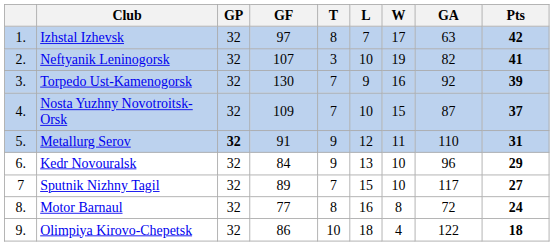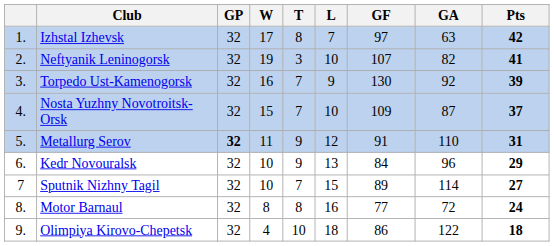 <table class="wikitable">
 <tr>
 <th width="30"></th>
 <th width="200">Club</th>
 <th width="30">GP</th>
-<th width="70">GF</th>
+<th width="30">W</th>
 <th width="30">T</th>
 <th width="30">L</th>
-<th width="30">W</th>
+<th width="70">GF</th>
 <th width="70">GA</th>
 <th width="70">Pts</th>
 </tr>
 <tr bgcolor="#BCD2EE" align="center">
 <td>1.</td>
 <td align="left"><a href='#'>Izhstal Izhevsk</a></td>
 <td>32</td>
-<td>97</td>
+<td>17</td>
 <td>8</td>
 <td>7</td>
-<td>17</td>
+<td>97</td>
 <td>63</td>
 <td><strong>42</strong></td>
 </tr>
 <tr bgcolor="#BCD2EE" align="center">
 <td>2.</td>
 <td align="left"><a href='#'>Neftyanik Leninogorsk</a></td>
 <td>32</td>
-<td>107</td>
+<td>19</td>
 <td>3</td>
 <td>10</td>
-<td>19</td>
+<td>107</td>
 <td>82</td>
 <td><strong>41</strong></td>
 </tr>
 <tr bgcolor="#BCD2EE" align="center">
 <td>3.</td>
 <td align="left"><a href='#'>Torpedo Ust-Kamenogorsk</a></td>
 <td>32</td>
-<td>130</td>
+<td>16</td>
 <td>7</td>
 <td>9</td>
-<td>16</td>
+<td>130</td>
 <td>92</td>
 <td><strong>39</strong></td>
 </tr>
 <tr bgcolor="#BCD2EE" align="center">
 <td>4.</td>
 <td align="left"><a href='#'>Nosta Yuzhny Novotroitsk-Orsk</a></td>
 <td>32</td>
-<td>109</td>
+<td>15</td>
 <td>7</td>
 <td>10</td>
-<td>15</td>
+<td>109</td>
 <td>87</td>
 <td><strong>37</strong></td>
 </tr>
 <tr bgcolor="#BCD2EE" align="center">
 <td>5.</td>
 <td align="left"><a href='#'>Metallurg Serov</a></td>
 <td><strong>32</strong></td>
-<td>91</td>
+<td>11</td>
 <td>9</td>
 <td>12</td>
-<td>11</td>
+<td>91</td>
 <td>110</td>
 <td><strong>31</strong></td>
 </tr>
 <tr bgcolor="#FFFFFF" align="center">
 <td>6.</td>
 <td align="left"><a href='#'>Kedr Novouralsk</a></td>
 <td>32</td>
-<td>84</td>
+<td>10</td>
 <td>9</td>
 <td>13</td>
-<td>10</td>
+<td>84</td>
 <td>96</td>
 <td><strong>29</strong></td>
 </tr>
 <tr bgcolor="#FFFFFF" align="center">
 <td>7</td>
 <td align="left"><a href='#'>Sputnik Nizhny Tagil</a></td>
 <td>32</td>
-<td>89</td>
+<td>10</td>
 <td>7</td>
 <td>15</td>
-<td>10</td>
-<td>117</td>
+<td>89</td>
+<td>114</td>
 <td><strong>27</strong></td>
 </tr>
 <tr bgcolor="#FFFFFF" align="center">
 <td>8.</td>
 <td align="left"><a href='#'>Motor Barnaul</a></td>
 <td>32</td>
-<td>77</td>
+<td>8</td>
 <td>8</td>
 <td>16</td>
-<td>8</td>
+<td>77</td>
 <td>72</td>
 <td><strong>24</strong></td>
 </tr>
 <tr bgcolor="#FFFFFF" align="center">
 <td>9.</td>
 <td align="left"><a href='#'>Olimpiya Kirovo-Chepetsk</a></td>
 <td>32</td>
-<td>86</td>
+<td>4</td>
 <td>10</td>
 <td>18</td>
-<td>4</td>
+<td>86</td>
 <td>122</td>
 <td><strong>18</strong></td>
 </tr>
 </table>
